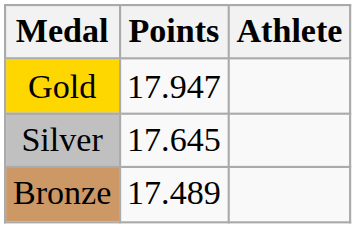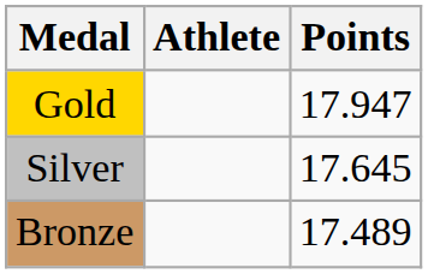 <table class="wikitable">
 <tr>
 <th>Medal</th>
+<th>Athlete</th>
 <th>Points</th>
-<th>Athlete</th>
 </tr>
 <tr>
 <td style="text-align:center;background-color:gold;">Gold</td>
+<td></td>
 <td>17.947</td>
-<td></td>
 </tr>
 <tr>
 <td style="text-align:center;background-color:silver;">Silver</td>
+<td></td>
 <td>17.645</td>
-<td></td>
 </tr>
 <tr>
 <td style="text-align:center;background-color:#CC9966;">Bronze</td>
+<td></td>
 <td>17.489</td>
-<td></td>
 </tr>
 </table>
